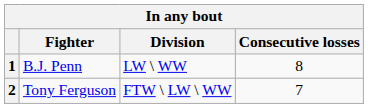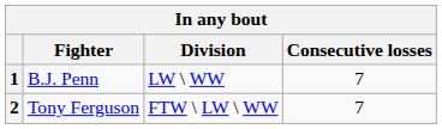 <table class=wikitable>
 <tr>
 <th colspan=4>In any bout</th>
 </tr>
 <tr>
 <th></th>
 <th>Fighter</th>
 <th>Division</th>
 <th>Consecutive losses</th>
 </tr>
 <tr>
 <th>1</th>
 <td> <a href='#'>B.J. Penn</a></td>
 <td><a href='#'>LW</a> \ <a href='#'>WW</a></td>
-<td align=center>8</td>
+<td align=center>7</td>
 </tr>
 <tr>
 <th>2</th>
 <td> <a href='#'>Tony Ferguson</a></td>
 <td><a href='#'>FTW</a> \ <a href='#'>LW</a> \ <a href='#'>WW</a></td>
 <td align=center>7</td>
 </tr>
 </table>
